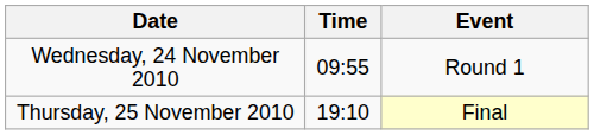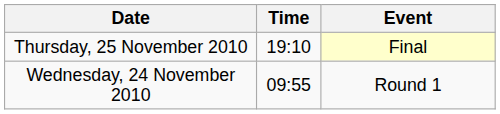 <table class = "wikitable" style="text-align:center;">
 <tr>
 <th width=220>Date</th>
 <th width=50>Time</th>
 <th width=150>Event</th>
 </tr>
 <tr>
+<td>Thursday, 25 November 2010</td>
+<td>19:10</td>
+<td bgcolor=ffffcc>Final</td>
+</tr>
+<tr>
 <td>Wednesday, 24 November 2010</td>
 <td>09:55</td>
 <td>Round 1</td>
 </tr>
-<tr>
-<td>Thursday, 25 November 2010</td>
-<td>19:10</td>
-<td bgcolor=ffffcc>Final</td>
-</tr>
 </table>
